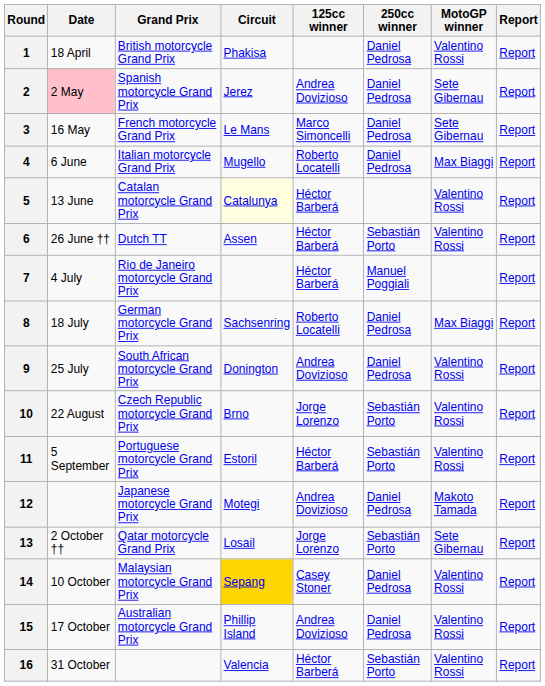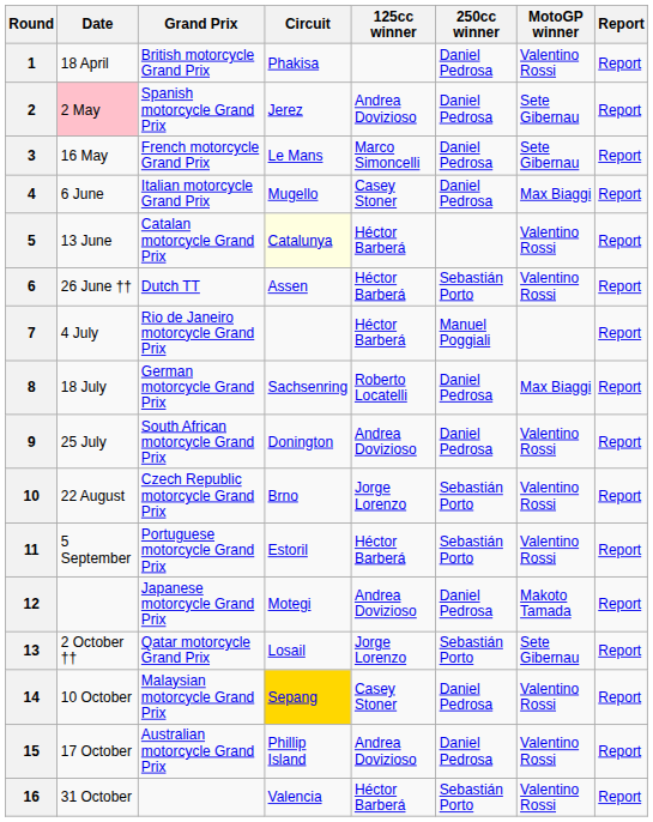 <table class="wikitable" style="font-size: 85%;">
 <tr>
 <th>Round</th>
 <th>Date</th>
 <th>Grand Prix</th>
 <th>Circuit</th>
 <th>125cc winner</th>
 <th>250cc winner</th>
 <th>MotoGP winner</th>
 <th>Report</th>
 </tr>
 <tr>
 <th>1</th>
 <td>18 April</td>
 <td> <a href='#'>British motorcycle Grand Prix</a></td>
 <td><a href='#'>Phakisa</a></td>
 <td></td>
 <td> <a href='#'>Daniel Pedrosa</a></td>
 <td> <a href='#'>Valentino Rossi</a></td>
 <td><a href='#'>Report</a></td>
 </tr>
 <tr>
 <th>2</th>
 <td style="background: pink;">2 May</td>
 <td> <a href='#'>Spanish motorcycle Grand Prix</a></td>
 <td><a href='#'>Jerez</a></td>
 <td> <a href='#'>Andrea Dovizioso</a></td>
 <td> <a href='#'>Daniel Pedrosa</a></td>
 <td> <a href='#'>Sete Gibernau</a></td>
 <td><a href='#'>Report</a></td>
 </tr>
 <tr>
 <th>3</th>
 <td>16 May</td>
 <td> <a href='#'>French motorcycle Grand Prix</a></td>
 <td><a href='#'>Le Mans</a></td>
 <td> <a href='#'>Marco Simoncelli</a></td>
 <td> <a href='#'>Daniel Pedrosa</a></td>
 <td> <a href='#'>Sete Gibernau</a></td>
 <td><a href='#'>Report</a></td>
 </tr>
 <tr>
 <th>4</th>
 <td>6 June</td>
 <td> <a href='#'>Italian motorcycle Grand Prix</a></td>
 <td><a href='#'>Mugello</a></td>
-<td> <a href='#'>Roberto Locatelli</a></td>
+<td> <a href='#'>Casey Stoner</a></td>
 <td> <a href='#'>Daniel Pedrosa</a></td>
 <td> <a href='#'>Max Biaggi</a></td>
 <td><a href='#'>Report</a></td>
 </tr>
 <tr>
 <th>5</th>
 <td>13 June</td>
 <td> <a href='#'>Catalan motorcycle Grand Prix</a></td>
 <td style="background: lightyellow;"><a href='#'>Catalunya</a></td>
 <td> <a href='#'>Héctor Barberá</a></td>
 <td></td>
 <td> <a href='#'>Valentino Rossi</a></td>
 <td><a href='#'>Report</a></td>
 </tr>
 <tr>
 <th>6</th>
 <td>26 June ††</td>
 <td> <a href='#'>Dutch TT</a></td>
 <td><a href='#'>Assen</a></td>
 <td> <a href='#'>Héctor Barberá</a></td>
 <td> <a href='#'>Sebastián Porto</a></td>
 <td> <a href='#'>Valentino Rossi</a></td>
 <td><a href='#'>Report</a></td>
 </tr>
 <tr>
 <th>7</th>
 <td>4 July</td>
 <td> <a href='#'>Rio de Janeiro motorcycle Grand Prix</a></td>
 <td></td>
 <td> <a href='#'>Héctor Barberá</a></td>
 <td> <a href='#'>Manuel Poggiali</a></td>
 <td></td>
 <td><a href='#'>Report</a></td>
 </tr>
 <tr>
 <th>8</th>
 <td>18 July</td>
 <td> <a href='#'>German motorcycle Grand Prix</a></td>
 <td><a href='#'>Sachsenring</a></td>
 <td> <a href='#'>Roberto Locatelli</a></td>
 <td> <a href='#'>Daniel Pedrosa</a></td>
 <td> <a href='#'>Max Biaggi</a></td>
 <td><a href='#'>Report</a></td>
 </tr>
 <tr>
 <th>9</th>
 <td>25 July</td>
 <td> <a href='#'>South African motorcycle Grand Prix</a></td>
 <td><a href='#'>Donington</a></td>
 <td> <a href='#'>Andrea Dovizioso</a></td>
 <td> <a href='#'>Daniel Pedrosa</a></td>
 <td> <a href='#'>Valentino Rossi</a></td>
 <td><a href='#'>Report</a></td>
 </tr>
 <tr>
 <th>10</th>
 <td>22 August</td>
 <td> <a href='#'>Czech Republic motorcycle Grand Prix</a></td>
 <td><a href='#'>Brno</a></td>
 <td> <a href='#'>Jorge Lorenzo</a></td>
 <td> <a href='#'>Sebastián Porto</a></td>
 <td> <a href='#'>Valentino Rossi</a></td>
 <td><a href='#'>Report</a></td>
 </tr>
 <tr>
 <th>11</th>
 <td>5 September</td>
 <td> <a href='#'>Portuguese motorcycle Grand Prix</a></td>
 <td><a href='#'>Estoril</a></td>
 <td> <a href='#'>Héctor Barberá</a></td>
 <td> <a href='#'>Sebastián Porto</a></td>
 <td> <a href='#'>Valentino Rossi</a></td>
 <td><a href='#'>Report</a></td>
 </tr>
 <tr>
 <th>12</th>
 <td></td>
 <td> <a href='#'>Japanese motorcycle Grand Prix</a></td>
 <td><a href='#'>Motegi</a></td>
 <td> <a href='#'>Andrea Dovizioso</a></td>
 <td> <a href='#'>Daniel Pedrosa</a></td>
 <td> <a href='#'>Makoto Tamada</a></td>
 <td><a href='#'>Report</a></td>
 </tr>
 <tr>
 <th>13</th>
 <td>2 October ††</td>
 <td> <a href='#'>Qatar motorcycle Grand Prix</a></td>
 <td><a href='#'>Losail</a></td>
 <td> <a href='#'>Jorge Lorenzo</a></td>
 <td> <a href='#'>Sebastián Porto</a></td>
 <td> <a href='#'>Sete Gibernau</a></td>
 <td><a href='#'>Report</a></td>
 </tr>
 <tr>
 <th>14</th>
 <td>10 October</td>
 <td> <a href='#'>Malaysian motorcycle Grand Prix</a></td>
 <td style="background: gold;"><a href='#'>Sepang</a></td>
 <td> <a href='#'>Casey Stoner</a></td>
 <td> <a href='#'>Daniel Pedrosa</a></td>
 <td> <a href='#'>Valentino Rossi</a></td>
 <td><a href='#'>Report</a></td>
 </tr>
 <tr>
 <th>15</th>
 <td>17 October</td>
 <td> <a href='#'>Australian motorcycle Grand Prix</a></td>
 <td><a href='#'>Phillip Island</a></td>
 <td> <a href='#'>Andrea Dovizioso</a></td>
 <td> <a href='#'>Daniel Pedrosa</a></td>
 <td> <a href='#'>Valentino Rossi</a></td>
 <td><a href='#'>Report</a></td>
 </tr>
 <tr>
 <th>16</th>
 <td>31 October</td>
 <td></td>
 <td><a href='#'>Valencia</a></td>
 <td> <a href='#'>Héctor Barberá</a></td>
 <td> <a href='#'>Sebastián Porto</a></td>
 <td> <a href='#'>Valentino Rossi</a></td>
 <td><a href='#'>Report</a></td>
 </tr>
 </table>
